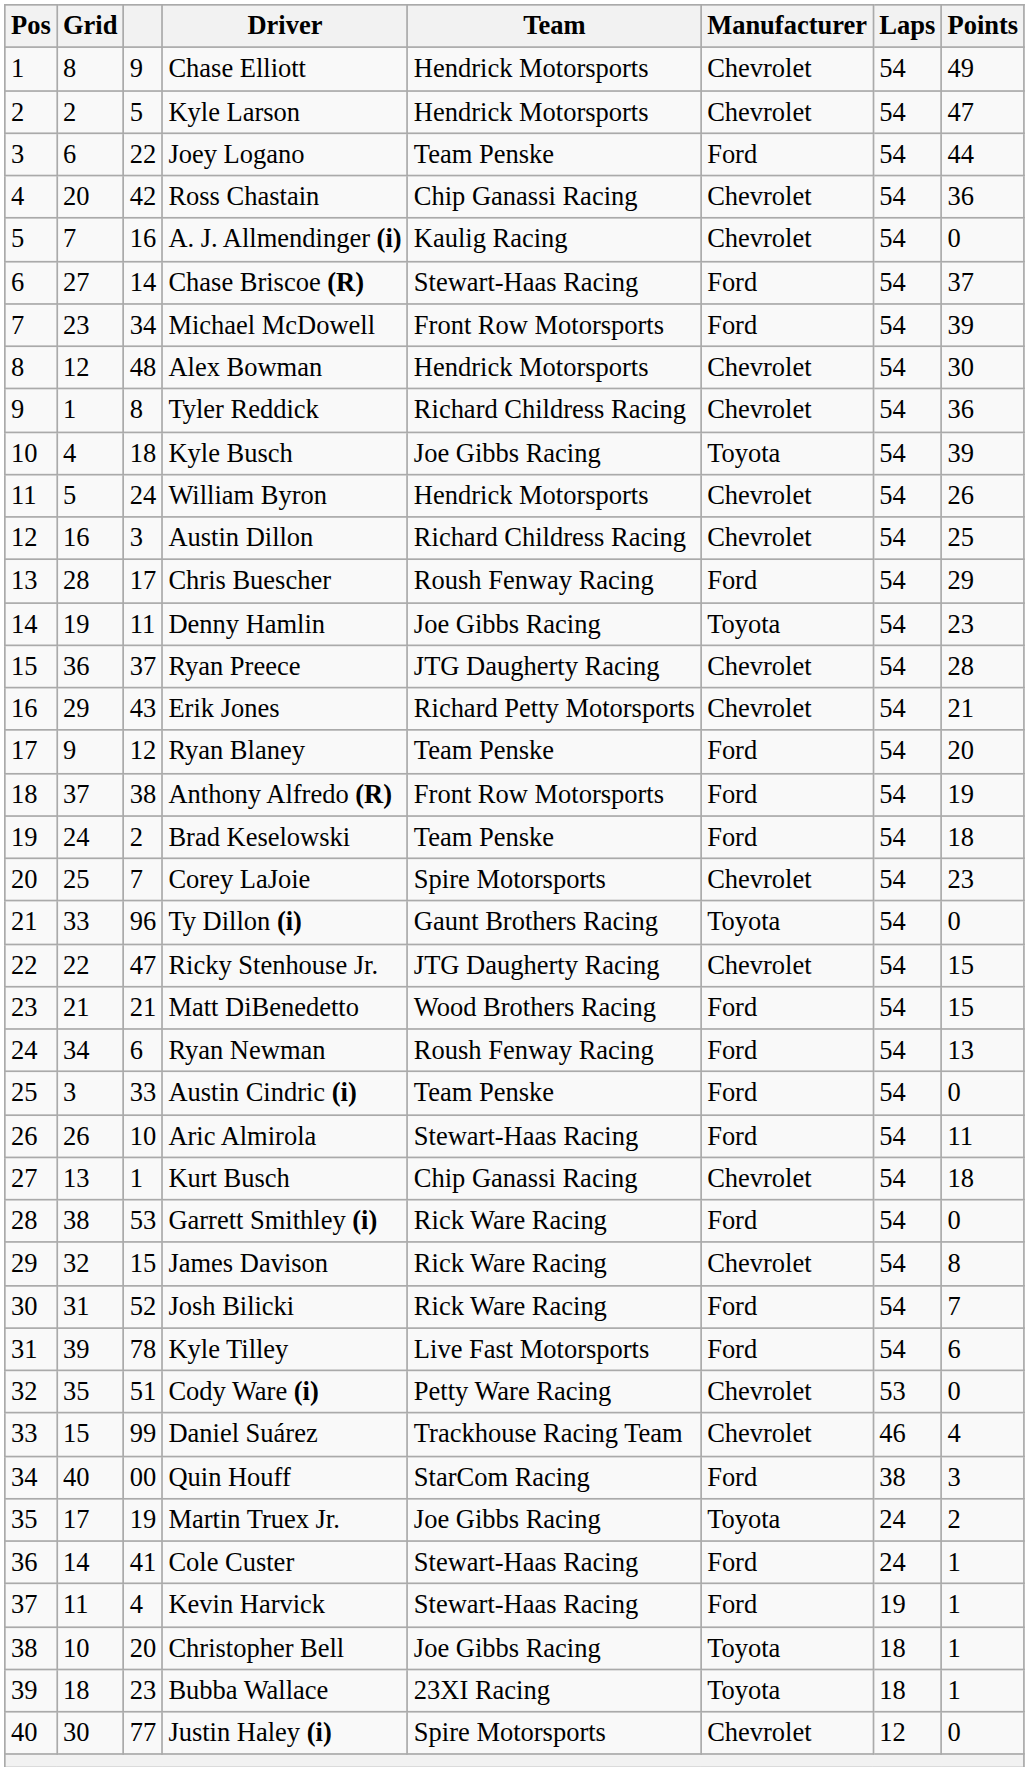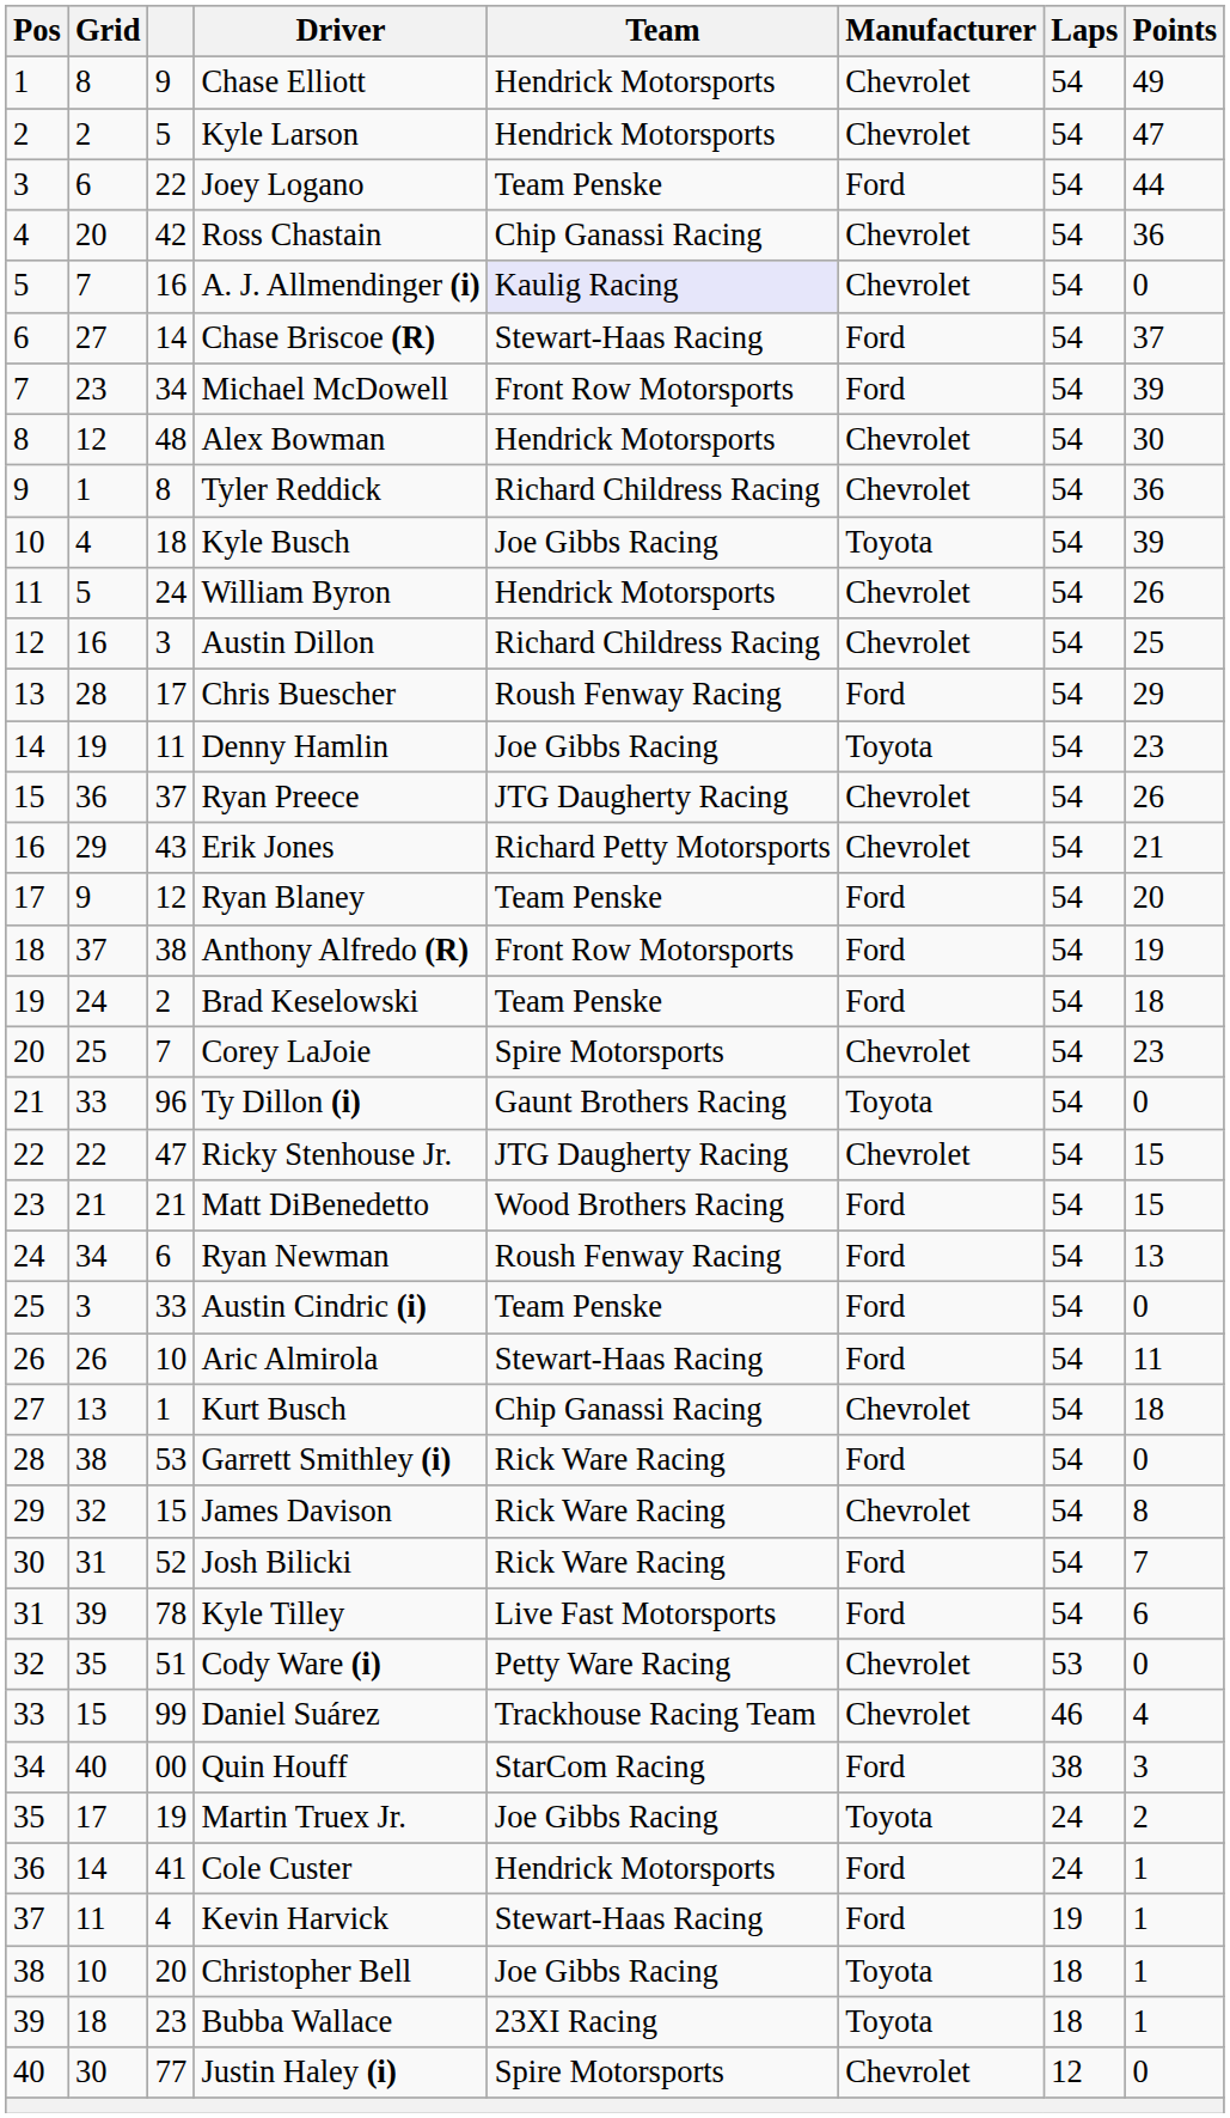 <table class="wikitable" style="font-size:98%">
 <tr>
 <th>Pos</th>
 <th>Grid</th>
 <th></th>
 <th>Driver</th>
 <th>Team</th>
 <th>Manufacturer</th>
 <th>Laps</th>
 <th>Points</th>
 </tr>
 <tr>
 <td>1</td>
 <td>8</td>
 <td>9</td>
 <td>Chase Elliott</td>
 <td>Hendrick Motorsports</td>
 <td>Chevrolet</td>
 <td>54</td>
 <td>49</td>
 </tr>
 <tr>
 <td>2</td>
 <td>2</td>
 <td>5</td>
 <td>Kyle Larson</td>
 <td>Hendrick Motorsports</td>
 <td>Chevrolet</td>
 <td>54</td>
 <td>47</td>
 </tr>
 <tr>
 <td>3</td>
 <td>6</td>
 <td>22</td>
 <td>Joey Logano</td>
 <td>Team Penske</td>
 <td>Ford</td>
 <td>54</td>
 <td>44</td>
 </tr>
 <tr>
 <td>4</td>
 <td>20</td>
 <td>42</td>
 <td>Ross Chastain</td>
 <td>Chip Ganassi Racing</td>
 <td>Chevrolet</td>
 <td>54</td>
 <td>36</td>
 </tr>
 <tr>
 <td>5</td>
 <td>7</td>
 <td>16</td>
 <td>A. J. Allmendinger <strong>(i)</strong></td>
-<td>Kaulig Racing</td>
+<td style="background: lavender;">Kaulig Racing</td>
 <td>Chevrolet</td>
 <td>54</td>
 <td>0</td>
 </tr>
 <tr>
 <td>6</td>
 <td>27</td>
 <td>14</td>
 <td>Chase Briscoe <strong>(R)</strong></td>
 <td>Stewart-Haas Racing</td>
 <td>Ford</td>
 <td>54</td>
 <td>37</td>
 </tr>
 <tr>
 <td>7</td>
 <td>23</td>
 <td>34</td>
 <td>Michael McDowell</td>
 <td>Front Row Motorsports</td>
 <td>Ford</td>
 <td>54</td>
 <td>39</td>
 </tr>
 <tr>
 <td>8</td>
 <td>12</td>
 <td>48</td>
 <td>Alex Bowman</td>
 <td>Hendrick Motorsports</td>
 <td>Chevrolet</td>
 <td>54</td>
 <td>30</td>
 </tr>
 <tr>
 <td>9</td>
 <td>1</td>
 <td>8</td>
 <td>Tyler Reddick</td>
 <td>Richard Childress Racing</td>
 <td>Chevrolet</td>
 <td>54</td>
 <td>36</td>
 </tr>
 <tr>
 <td>10</td>
 <td>4</td>
 <td>18</td>
 <td>Kyle Busch</td>
 <td>Joe Gibbs Racing</td>
 <td>Toyota</td>
 <td>54</td>
 <td>39</td>
 </tr>
 <tr>
 <td>11</td>
 <td>5</td>
 <td>24</td>
 <td>William Byron</td>
 <td>Hendrick Motorsports</td>
 <td>Chevrolet</td>
 <td>54</td>
 <td>26</td>
 </tr>
 <tr>
 <td>12</td>
 <td>16</td>
 <td>3</td>
 <td>Austin Dillon</td>
 <td>Richard Childress Racing</td>
 <td>Chevrolet</td>
 <td>54</td>
 <td>25</td>
 </tr>
 <tr>
 <td>13</td>
 <td>28</td>
 <td>17</td>
 <td>Chris Buescher</td>
 <td>Roush Fenway Racing</td>
 <td>Ford</td>
 <td>54</td>
 <td>29</td>
 </tr>
 <tr>
 <td>14</td>
 <td>19</td>
 <td>11</td>
 <td>Denny Hamlin</td>
 <td>Joe Gibbs Racing</td>
 <td>Toyota</td>
 <td>54</td>
 <td>23</td>
 </tr>
 <tr>
 <td>15</td>
 <td>36</td>
 <td>37</td>
 <td>Ryan Preece</td>
 <td>JTG Daugherty Racing</td>
 <td>Chevrolet</td>
 <td>54</td>
-<td>28</td>
+<td>26</td>
 </tr>
 <tr>
 <td>16</td>
 <td>29</td>
 <td>43</td>
 <td>Erik Jones</td>
 <td>Richard Petty Motorsports</td>
 <td>Chevrolet</td>
 <td>54</td>
 <td>21</td>
 </tr>
 <tr>
 <td>17</td>
 <td>9</td>
 <td>12</td>
 <td>Ryan Blaney</td>
 <td>Team Penske</td>
 <td>Ford</td>
 <td>54</td>
 <td>20</td>
 </tr>
 <tr>
 <td>18</td>
 <td>37</td>
 <td>38</td>
 <td>Anthony Alfredo <strong>(R)</strong></td>
 <td>Front Row Motorsports</td>
 <td>Ford</td>
 <td>54</td>
 <td>19</td>
 </tr>
 <tr>
 <td>19</td>
 <td>24</td>
 <td>2</td>
 <td>Brad Keselowski</td>
 <td>Team Penske</td>
 <td>Ford</td>
 <td>54</td>
 <td>18</td>
 </tr>
 <tr>
 <td>20</td>
 <td>25</td>
 <td>7</td>
 <td>Corey LaJoie</td>
 <td>Spire Motorsports</td>
 <td>Chevrolet</td>
 <td>54</td>
 <td>23</td>
 </tr>
 <tr>
 <td>21</td>
 <td>33</td>
 <td>96</td>
 <td>Ty Dillon <strong>(i)</strong></td>
 <td>Gaunt Brothers Racing</td>
 <td>Toyota</td>
 <td>54</td>
 <td>0</td>
 </tr>
 <tr>
 <td>22</td>
 <td>22</td>
 <td>47</td>
 <td>Ricky Stenhouse Jr.</td>
 <td>JTG Daugherty Racing</td>
 <td>Chevrolet</td>
 <td>54</td>
 <td>15</td>
 </tr>
 <tr>
 <td>23</td>
 <td>21</td>
 <td>21</td>
 <td>Matt DiBenedetto</td>
 <td>Wood Brothers Racing</td>
 <td>Ford</td>
 <td>54</td>
 <td>15</td>
 </tr>
 <tr>
 <td>24</td>
 <td>34</td>
 <td>6</td>
 <td>Ryan Newman</td>
 <td>Roush Fenway Racing</td>
 <td>Ford</td>
 <td>54</td>
 <td>13</td>
 </tr>
 <tr>
 <td>25</td>
 <td>3</td>
 <td>33</td>
 <td>Austin Cindric <strong>(i)</strong></td>
 <td>Team Penske</td>
 <td>Ford</td>
 <td>54</td>
 <td>0</td>
 </tr>
 <tr>
 <td>26</td>
 <td>26</td>
 <td>10</td>
 <td>Aric Almirola</td>
 <td>Stewart-Haas Racing</td>
 <td>Ford</td>
 <td>54</td>
 <td>11</td>
 </tr>
 <tr>
 <td>27</td>
 <td>13</td>
 <td>1</td>
 <td>Kurt Busch</td>
 <td>Chip Ganassi Racing</td>
 <td>Chevrolet</td>
 <td>54</td>
 <td>18</td>
 </tr>
 <tr>
 <td>28</td>
 <td>38</td>
 <td>53</td>
 <td>Garrett Smithley <strong>(i)</strong></td>
 <td>Rick Ware Racing</td>
 <td>Ford</td>
 <td>54</td>
 <td>0</td>
 </tr>
 <tr>
 <td>29</td>
 <td>32</td>
 <td>15</td>
 <td>James Davison</td>
 <td>Rick Ware Racing</td>
 <td>Chevrolet</td>
 <td>54</td>
 <td>8</td>
 </tr>
 <tr>
 <td>30</td>
 <td>31</td>
 <td>52</td>
 <td>Josh Bilicki</td>
 <td>Rick Ware Racing</td>
 <td>Ford</td>
 <td>54</td>
 <td>7</td>
 </tr>
 <tr>
 <td>31</td>
 <td>39</td>
 <td>78</td>
 <td>Kyle Tilley</td>
 <td>Live Fast Motorsports</td>
 <td>Ford</td>
 <td>54</td>
 <td>6</td>
 </tr>
 <tr>
 <td>32</td>
 <td>35</td>
 <td>51</td>
 <td>Cody Ware <strong>(i)</strong></td>
 <td>Petty Ware Racing</td>
 <td>Chevrolet</td>
 <td>53</td>
 <td>0</td>
 </tr>
 <tr>
 <td>33</td>
 <td>15</td>
 <td>99</td>
 <td>Daniel Suárez</td>
 <td>Trackhouse Racing Team</td>
 <td>Chevrolet</td>
 <td>46</td>
 <td>4</td>
 </tr>
 <tr>
 <td>34</td>
 <td>40</td>
 <td>00</td>
 <td>Quin Houff</td>
 <td>StarCom Racing</td>
 <td>Ford</td>
 <td>38</td>
 <td>3</td>
 </tr>
 <tr>
 <td>35</td>
 <td>17</td>
 <td>19</td>
 <td>Martin Truex Jr.</td>
 <td>Joe Gibbs Racing</td>
 <td>Toyota</td>
 <td>24</td>
 <td>2</td>
 </tr>
 <tr>
 <td>36</td>
 <td>14</td>
 <td>41</td>
 <td>Cole Custer</td>
-<td>Stewart-Haas Racing</td>
+<td>Hendrick Motorsports</td>
 <td>Ford</td>
 <td>24</td>
 <td>1</td>
 </tr>
 <tr>
 <td>37</td>
 <td>11</td>
 <td>4</td>
 <td>Kevin Harvick</td>
 <td>Stewart-Haas Racing</td>
 <td>Ford</td>
 <td>19</td>
 <td>1</td>
 </tr>
 <tr>
 <td>38</td>
 <td>10</td>
 <td>20</td>
 <td>Christopher Bell</td>
 <td>Joe Gibbs Racing</td>
 <td>Toyota</td>
 <td>18</td>
 <td>1</td>
 </tr>
 <tr>
 <td>39</td>
 <td>18</td>
 <td>23</td>
 <td>Bubba Wallace</td>
 <td>23XI Racing</td>
 <td>Toyota</td>
 <td>18</td>
 <td>1</td>
 </tr>
 <tr>
 <td>40</td>
 <td>30</td>
 <td>77</td>
 <td>Justin Haley <strong>(i)</strong></td>
 <td>Spire Motorsports</td>
 <td>Chevrolet</td>
 <td>12</td>
 <td>0</td>
 </tr>
 <tr>
 <th colspan="8"></th>
 </tr>
 </table>
